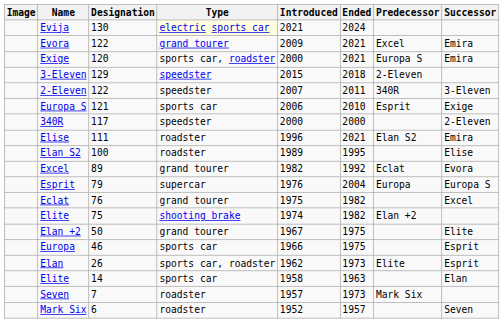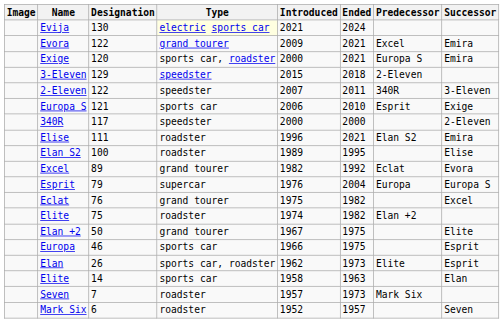 <table class="wikitable sortable">
 <tr>
 <th>Image</th>
 <th>Name</th>
 <th>Designation</th>
 <th>Type</th>
 <th>Introduced</th>
 <th>Ended</th>
 <th>Predecessor</th>
 <th>Successor</th>
 </tr>
 <tr>
 <td></td>
 <td><a href='#'>Evija</a></td>
 <td>130</td>
 <td style="background: lightyellow;"><a href='#'>electric</a> <a href='#'>sports car</a></td>
 <td>2021</td>
 <td>2024</td>
 <td></td>
 <td></td>
 </tr>
 <tr>
 <td></td>
 <td><a href='#'>Evora</a></td>
 <td>122</td>
 <td><a href='#'>grand tourer</a></td>
 <td>2009</td>
 <td>2021</td>
 <td>Excel</td>
 <td>Emira</td>
 </tr>
 <tr>
 <td></td>
 <td><a href='#'>Exige</a></td>
 <td>120</td>
 <td>sports car, <a href='#'>roadster</a></td>
 <td>2000</td>
 <td>2021</td>
 <td>Europa S</td>
 <td>Emira</td>
 </tr>
 <tr>
 <td></td>
 <td><a href='#'>3-Eleven</a></td>
 <td>129</td>
 <td><a href='#'>speedster</a></td>
 <td>2015</td>
 <td>2018</td>
 <td>2-Eleven</td>
 <td></td>
 </tr>
 <tr>
 <td></td>
 <td><a href='#'>2-Eleven</a></td>
 <td>122</td>
 <td>speedster</td>
 <td>2007</td>
 <td>2011</td>
 <td>340R</td>
 <td>3-Eleven</td>
 </tr>
 <tr>
 <td></td>
 <td><a href='#'>Europa S</a></td>
 <td>121</td>
 <td>sports car</td>
 <td>2006</td>
 <td>2010</td>
 <td>Esprit</td>
 <td>Exige</td>
 </tr>
 <tr>
 <td></td>
 <td><a href='#'>340R</a></td>
 <td>117</td>
 <td>speedster</td>
 <td>2000</td>
 <td>2000</td>
 <td></td>
 <td>2-Eleven</td>
 </tr>
 <tr>
 <td></td>
 <td><a href='#'>Elise</a></td>
 <td>111</td>
 <td>roadster</td>
 <td>1996</td>
 <td>2021</td>
 <td>Elan S2</td>
 <td>Emira</td>
 </tr>
 <tr>
 <td></td>
 <td><a href='#'>Elan S2</a></td>
 <td>100</td>
 <td>roadster</td>
 <td>1989</td>
 <td>1995</td>
 <td></td>
 <td>Elise</td>
 </tr>
 <tr>
 <td></td>
 <td><a href='#'>Excel</a></td>
 <td>89</td>
 <td>grand tourer</td>
 <td>1982</td>
 <td>1992</td>
 <td>Eclat</td>
 <td>Evora</td>
 </tr>
 <tr>
 <td></td>
 <td><a href='#'>Esprit</a></td>
 <td>79</td>
 <td>supercar</td>
 <td>1976</td>
 <td>2004</td>
 <td>Europa</td>
 <td>Europa S</td>
 </tr>
 <tr>
 <td></td>
 <td><a href='#'>Eclat</a></td>
 <td>76</td>
 <td>grand tourer</td>
 <td>1975</td>
 <td>1982</td>
 <td></td>
 <td>Excel</td>
 </tr>
 <tr>
 <td></td>
 <td><a href='#'>Elite</a></td>
 <td>75</td>
-<td><a href='#'>shooting brake</a></td>
+<td>roadster</td>
 <td>1974</td>
 <td>1982</td>
 <td>Elan +2</td>
 <td></td>
 </tr>
 <tr>
 <td></td>
 <td><a href='#'>Elan +2</a></td>
 <td>50</td>
 <td>grand tourer</td>
 <td>1967</td>
 <td>1975</td>
 <td></td>
 <td>Elite</td>
 </tr>
 <tr>
 <td></td>
 <td><a href='#'>Europa</a></td>
 <td>46</td>
 <td>sports car</td>
 <td>1966</td>
 <td>1975</td>
 <td></td>
 <td>Esprit</td>
 </tr>
 <tr>
 <td></td>
 <td><a href='#'>Elan</a></td>
 <td>26</td>
 <td>sports car, roadster</td>
 <td>1962</td>
 <td>1973</td>
 <td>Elite</td>
 <td>Esprit</td>
 </tr>
 <tr>
 <td></td>
 <td><a href='#'>Elite</a></td>
 <td>14</td>
 <td>sports car</td>
 <td>1958</td>
 <td>1963</td>
 <td></td>
 <td>Elan</td>
 </tr>
 <tr>
 <td></td>
 <td><a href='#'>Seven</a></td>
 <td>7</td>
 <td>roadster</td>
 <td>1957</td>
 <td>1973</td>
 <td>Mark Six</td>
 <td></td>
 </tr>
 <tr>
 <td></td>
 <td><a href='#'>Mark Six</a></td>
 <td>6</td>
 <td>roadster</td>
 <td>1952</td>
 <td>1957</td>
 <td></td>
 <td>Seven</td>
 </tr>
 </table>
